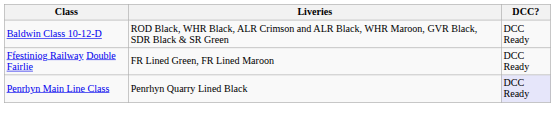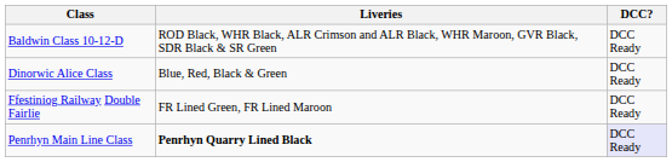 <table class="wikitable">
 <tr>
 <th>Class</th>
 <th>Liveries</th>
 <th>DCC?</th>
 </tr>
 <tr>
 <td><a href='#'>Baldwin Class 10-12-D</a></td>
 <td>ROD Black, WHR Black, ALR Crimson and ALR Black, WHR Maroon, GVR Black, SDR Black & SR Green</td>
 <td>DCC Ready</td>
 </tr>
 <tr>
+<td><a href='#'>Dinorwic Alice Class</a></td>
+<td>Blue, Red, Black & Green</td>
+<td>DCC Ready</td>
+</tr>
+<tr>
 <td><a href='#'>Ffestiniog Railway</a> <a href='#'>Double Fairlie</a></td>
 <td>FR Lined Green, FR Lined Maroon</td>
 <td>DCC Ready</td>
 </tr>
 <tr>
 <td><a href='#'>Penrhyn Main Line Class</a></td>
-<td>Penrhyn Quarry Lined Black</td>
+<td><strong>Penrhyn Quarry Lined Black</strong></td>
 <td style="background: lavender;">DCC Ready</td>
 </tr>
 </table>
